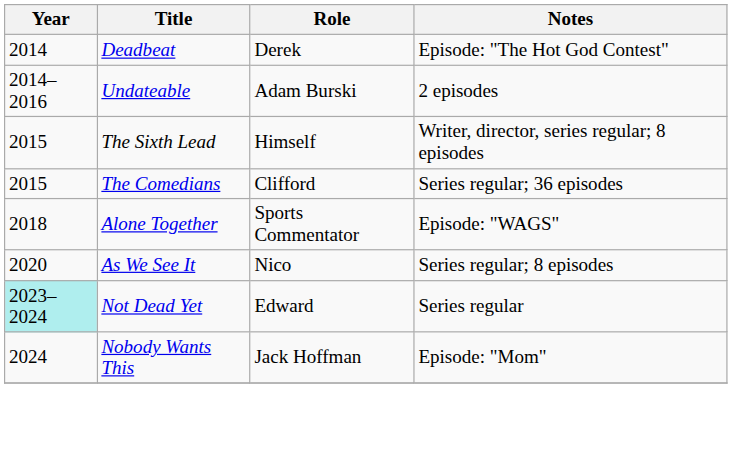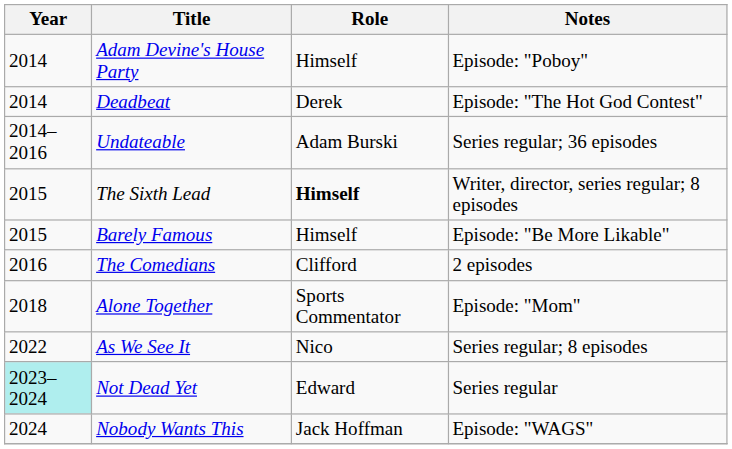 <table class="wikitable">
 <tr>
 <th>Year</th>
 <th>Title</th>
 <th>Role</th>
 <th>Notes</th>
+</tr>
+<tr>
+<td>2014</td>
+<td><em><a href='#'>Adam Devine's House Party</a></em></td>
+<td>Himself</td>
+<td>Episode: "Poboy"</td>
 </tr>
 <tr>
 <td>2014</td>
 <td><em><a href='#'>Deadbeat</a></em></td>
 <td>Derek</td>
 <td>Episode: "The Hot God Contest"</td>
 </tr>
 <tr>
 <td>2014–2016</td>
 <td><em><a href='#'>Undateable</a></em></td>
 <td>Adam Burski</td>
-<td>2 episodes</td>
+<td>Series regular; 36 episodes</td>
 </tr>
 <tr>
 <td>2015</td>
 <td><em>The Sixth Lead</em></td>
-<td>Himself</td>
+<td><strong>Himself</strong></td>
 <td>Writer, director, series regular; 8 episodes</td>
 </tr>
 <tr>
 <td>2015</td>
+<td><em><a href='#'>Barely Famous</a></em></td>
+<td>Himself</td>
+<td>Episode: "Be More Likable"</td>
+</tr>
+<tr>
+<td>2016</td>
 <td><em><a href='#'>The Comedians</a></em></td>
 <td>Clifford</td>
-<td>Series regular; 36 episodes</td>
+<td>2 episodes</td>
 </tr>
 <tr>
 <td>2018</td>
 <td><em><a href='#'>Alone Together</a></em></td>
 <td>Sports Commentator</td>
-<td>Episode: "WAGS"</td>
+<td>Episode: "Mom"</td>
 </tr>
 <tr>
-<td>2020</td>
+<td>2022</td>
 <td><em><a href='#'>As We See It</a></em></td>
 <td>Nico</td>
 <td>Series regular; 8 episodes</td>
 </tr>
 <tr>
 <td style="background: paleturquoise;">2023–2024</td>
 <td><em><a href='#'>Not Dead Yet</a></em></td>
 <td>Edward</td>
 <td>Series regular</td>
 </tr>
 <tr>
 <td>2024</td>
 <td><em><a href='#'>Nobody Wants This</a></em></td>
 <td>Jack Hoffman</td>
-<td>Episode: "Mom"</td>
+<td>Episode: "WAGS"</td>
 </tr>
 <tr>
 </tr>
 </table>
